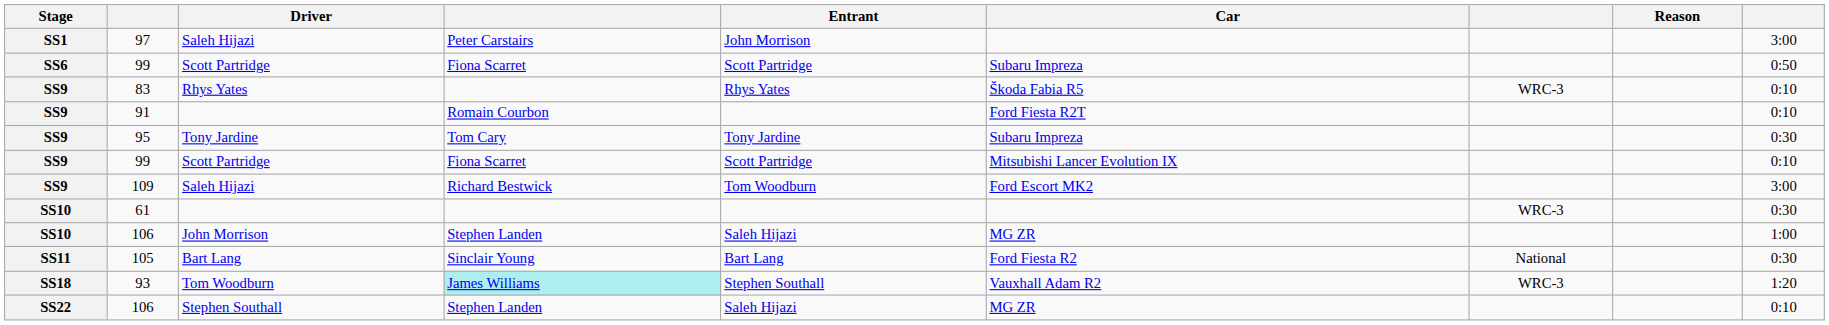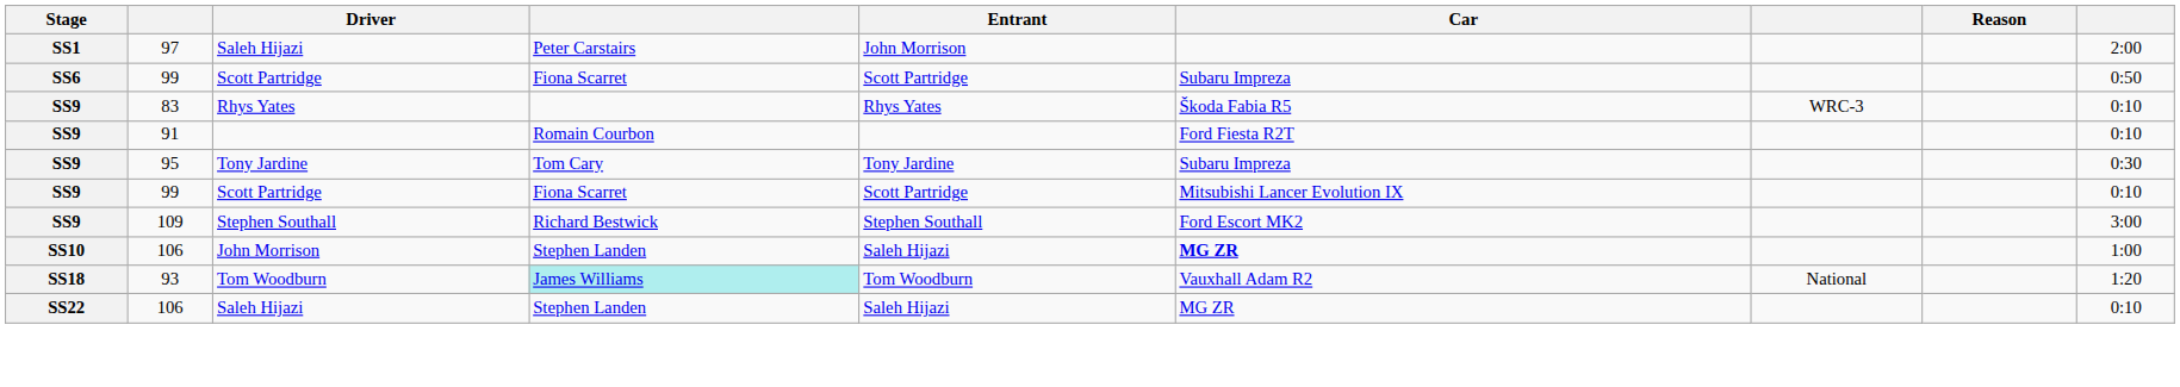 <table class="wikitable" width=85% style="font-size: 85%;">
 <tr>
 <th>Stage</th>
 <th></th>
 <th>Driver</th>
 <th></th>
 <th>Entrant</th>
 <th>Car</th>
 <th></th>
 <th>Reason</th>
 <th></th>
 </tr>
 <tr>
 <th>SS1</th>
 <td align="center">97</td>
 <td> <a href='#'>Saleh Hijazi</a></td>
 <td> <a href='#'>Peter Carstairs</a></td>
 <td> <a href='#'>John Morrison</a></td>
 <td></td>
 <td align="center"></td>
 <td></td>
-<td align="center">3:00</td>
+<td align="center">2:00</td>
 </tr>
 <tr>
 <th>SS6</th>
 <td align="center">99</td>
 <td> <a href='#'>Scott Partridge</a></td>
 <td> <a href='#'>Fiona Scarret</a></td>
 <td> <a href='#'>Scott Partridge</a></td>
 <td><a href='#'>Subaru Impreza</a></td>
 <td></td>
 <td></td>
 <td align="center">0:50</td>
 </tr>
 <tr>
 <th>SS9</th>
 <td align="center">83</td>
 <td> <a href='#'>Rhys Yates</a></td>
 <td></td>
 <td> <a href='#'>Rhys Yates</a></td>
 <td><a href='#'>Škoda Fabia R5</a></td>
 <td align="center">WRC-3</td>
 <td></td>
 <td align="center">0:10</td>
 </tr>
 <tr>
 <th>SS9</th>
 <td align="center">91</td>
 <td></td>
 <td> <a href='#'>Romain Courbon</a></td>
 <td></td>
 <td><a href='#'>Ford Fiesta R2T</a></td>
 <td></td>
 <td></td>
 <td align="center">0:10</td>
 </tr>
 <tr>
 <th>SS9</th>
 <td align="center">95</td>
 <td> <a href='#'>Tony Jardine</a></td>
 <td> <a href='#'>Tom Cary</a></td>
 <td> <a href='#'>Tony Jardine</a></td>
 <td><a href='#'>Subaru Impreza</a></td>
 <td></td>
 <td></td>
 <td align="center">0:30</td>
 </tr>
 <tr>
 <th>SS9</th>
 <td align="center">99</td>
 <td> <a href='#'>Scott Partridge</a></td>
 <td> <a href='#'>Fiona Scarret</a></td>
 <td> <a href='#'>Scott Partridge</a></td>
 <td><a href='#'>Mitsubishi Lancer Evolution IX</a></td>
 <td></td>
 <td></td>
 <td align="center">0:10</td>
 </tr>
 <tr>
 <th>SS9</th>
 <td align="center">109</td>
-<td> <a href='#'>Saleh Hijazi</a></td>
+<td> <a href='#'>Stephen Southall</a></td>
 <td> <a href='#'>Richard Bestwick</a></td>
-<td> <a href='#'>Tom Woodburn</a></td>
+<td> <a href='#'>Stephen Southall</a></td>
 <td><a href='#'>Ford Escort MK2</a></td>
 <td></td>
 <td></td>
 <td align="center">3:00</td>
 </tr>
 <tr>
 <th>SS10</th>
-<td align="center">61</td>
-<td></td>
-<td></td>
-<td></td>
-<td></td>
-<td align="center">WRC-3</td>
-<td></td>
-<td align="center">0:30</td>
-</tr>
-<tr>
-<th>SS10</th>
 <td align="center">106</td>
 <td> <a href='#'>John Morrison</a></td>
 <td> <a href='#'>Stephen Landen</a></td>
 <td> <a href='#'>Saleh Hijazi</a></td>
-<td><a href='#'>MG ZR</a></td>
+<td><strong><a href='#'>MG ZR</a></strong></td>
 <td></td>
 <td></td>
 <td align="center">1:00</td>
-</tr>
-<tr>
-<th>SS11</th>
-<td align="center">105</td>
-<td> <a href='#'>Bart Lang</a></td>
-<td> <a href='#'>Sinclair Young</a></td>
-<td> <a href='#'>Bart Lang</a></td>
-<td><a href='#'>Ford Fiesta R2</a></td>
-<td align="center">National</td>
-<td></td>
-<td align="center">0:30</td>
 </tr>
 <tr>
 <th>SS18</th>
 <td align="center">93</td>
 <td> <a href='#'>Tom Woodburn</a></td>
 <td style="background: paleturquoise;"> <a href='#'>James Williams</a></td>
-<td> <a href='#'>Stephen Southall</a></td>
+<td> <a href='#'>Tom Woodburn</a></td>
 <td><a href='#'>Vauxhall Adam R2</a></td>
-<td align="center">WRC-3</td>
+<td align="center">National</td>
 <td></td>
 <td align="center">1:20</td>
 </tr>
 <tr>
 <th>SS22</th>
 <td align="center">106</td>
-<td> <a href='#'>Stephen Southall</a></td>
+<td> <a href='#'>Saleh Hijazi</a></td>
 <td> <a href='#'>Stephen Landen</a></td>
 <td> <a href='#'>Saleh Hijazi</a></td>
 <td><a href='#'>MG ZR</a></td>
 <td></td>
 <td></td>
 <td align="center">0:10</td>
 </tr>
 </table>
